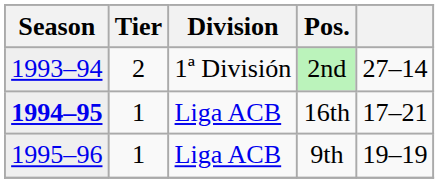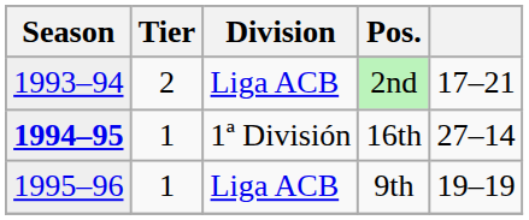 <table class="wikitable" style="font-size:85%; text-align:center">
 <tr>
 <th>Season</th>
 <th>Tier</th>
 <th>Division</th>
 <th>Pos.</th>
 <th></th>
 </tr>
 <tr>
 <td bgcolor=#efefef><a href='#'>1993–94</a></td>
 <td>2</td>
-<td align=left>1ª División</td>
+<td align=left><a href='#'>Liga ACB</a></td>
 <td bgcolor=#BBF3BB>2nd</td>
-<td>27–14</td>
+<td>17–21</td>
 </tr>
 <tr>
 <td bgcolor=#efefef><strong><a href='#'>1994–95</a></strong></td>
 <td>1</td>
-<td align=left><a href='#'>Liga ACB</a></td>
+<td align=left>1ª División</td>
 <td>16th</td>
-<td>17–21</td>
+<td>27–14</td>
 </tr>
 <tr>
 <td bgcolor=#efefef><a href='#'>1995–96</a></td>
 <td>1</td>
 <td align=left><a href='#'>Liga ACB</a></td>
 <td>9th</td>
 <td>19–19</td>
 </tr>
 <tr>
 </tr>
 </table>
